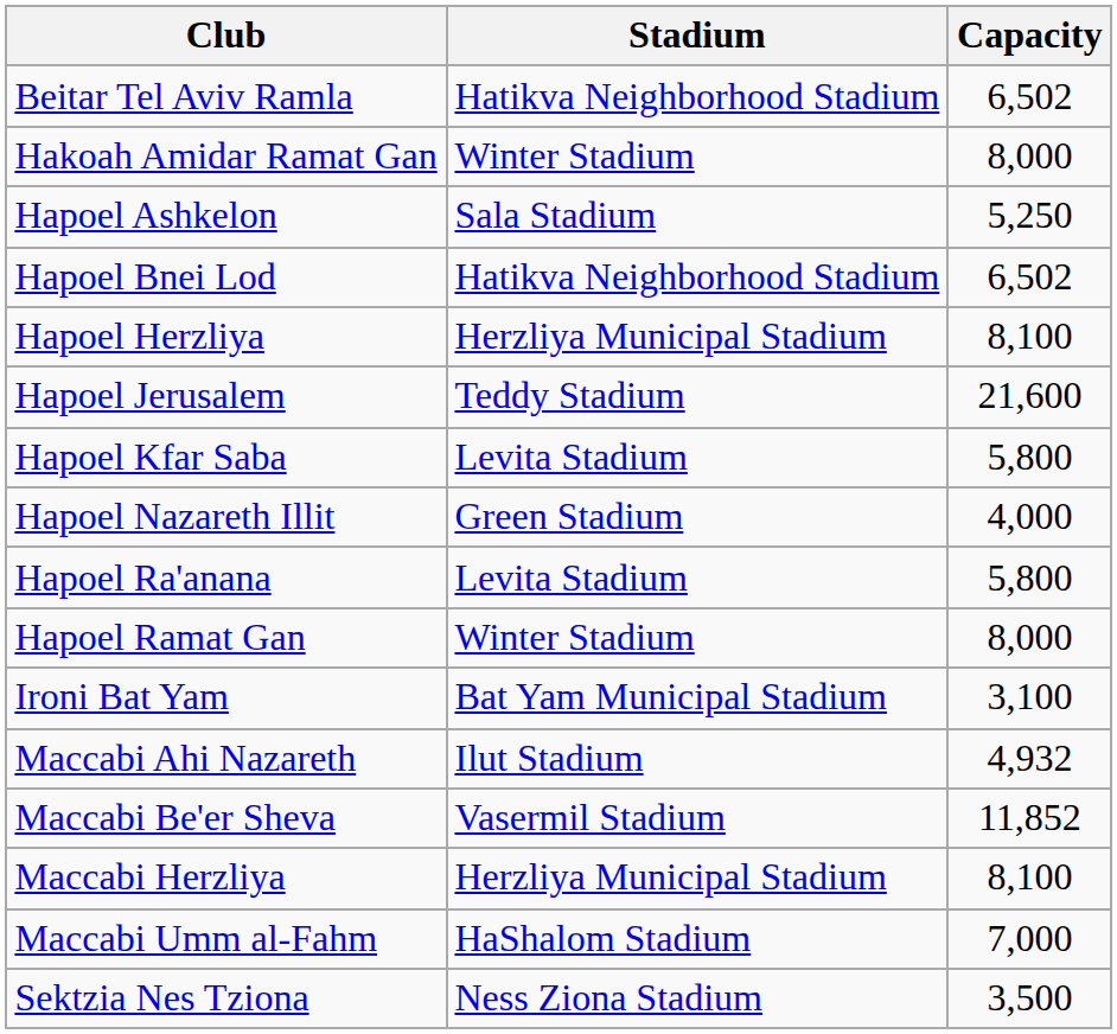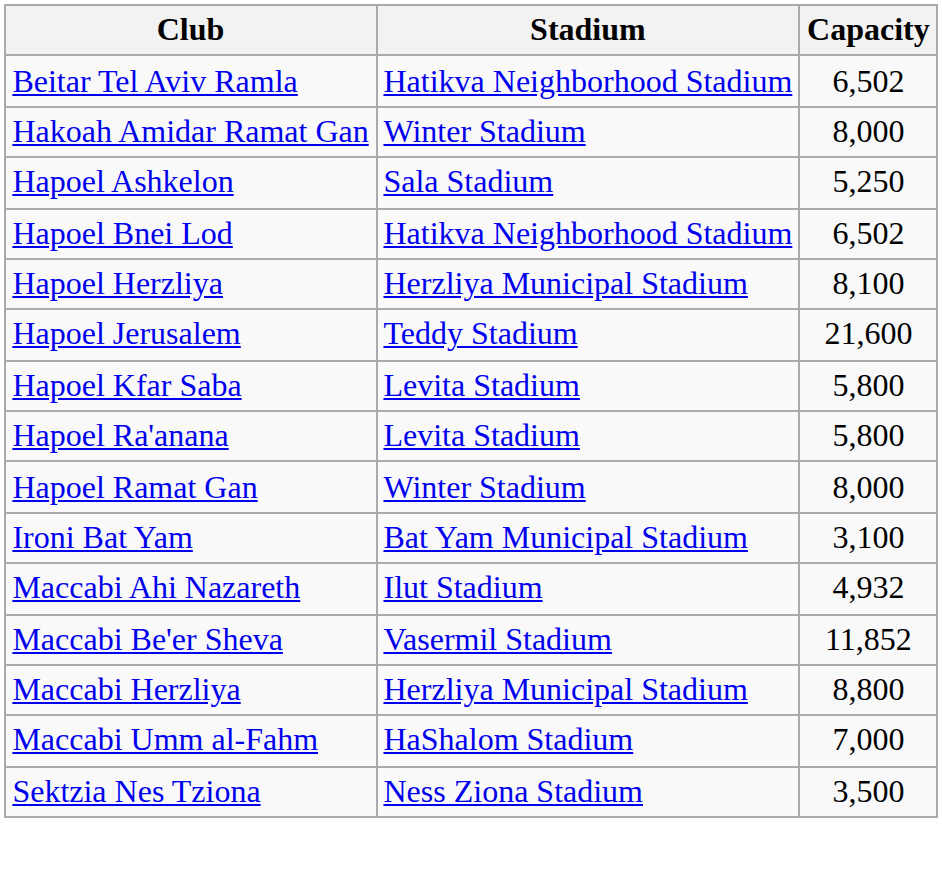 <table class="wikitable sortable">
 <tr>
 <th>Club</th>
 <th>Stadium</th>
 <th>Capacity</th>
 </tr>
 <tr>
 <td><a href='#'>Beitar Tel Aviv Ramla</a></td>
 <td><a href='#'>Hatikva Neighborhood Stadium</a></td>
 <td align="center">6,502</td>
 </tr>
 <tr>
 <td><a href='#'>Hakoah Amidar Ramat Gan</a></td>
 <td><a href='#'>Winter Stadium</a></td>
 <td align="center">8,000</td>
 </tr>
 <tr>
 <td><a href='#'>Hapoel Ashkelon</a></td>
 <td><a href='#'>Sala Stadium</a></td>
 <td align="center">5,250</td>
 </tr>
 <tr>
 <td><a href='#'>Hapoel Bnei Lod</a></td>
 <td><a href='#'>Hatikva Neighborhood Stadium</a></td>
 <td align="center">6,502</td>
 </tr>
 <tr>
 <td><a href='#'>Hapoel Herzliya</a></td>
 <td><a href='#'>Herzliya Municipal Stadium</a></td>
 <td align="center">8,100</td>
 </tr>
 <tr>
 <td><a href='#'>Hapoel Jerusalem</a></td>
 <td><a href='#'>Teddy Stadium</a></td>
 <td align="center">21,600</td>
 </tr>
 <tr>
 <td><a href='#'>Hapoel Kfar Saba</a></td>
 <td><a href='#'>Levita Stadium</a></td>
 <td align="center">5,800</td>
 </tr>
 <tr>
-<td><a href='#'>Hapoel Nazareth Illit</a></td>
-<td><a href='#'>Green Stadium</a></td>
-<td align="center">4,000</td>
-</tr>
-<tr>
 <td><a href='#'>Hapoel Ra'anana</a></td>
 <td><a href='#'>Levita Stadium</a></td>
 <td align="center">5,800</td>
 </tr>
 <tr>
 <td><a href='#'>Hapoel Ramat Gan</a></td>
 <td><a href='#'>Winter Stadium</a></td>
 <td align="center">8,000</td>
 </tr>
 <tr>
 <td><a href='#'>Ironi Bat Yam</a></td>
 <td><a href='#'>Bat Yam Municipal Stadium</a></td>
 <td align="center">3,100</td>
 </tr>
 <tr>
 <td><a href='#'>Maccabi Ahi Nazareth</a></td>
 <td><a href='#'>Ilut Stadium</a></td>
 <td align="center">4,932</td>
 </tr>
 <tr>
 <td><a href='#'>Maccabi Be'er Sheva</a></td>
 <td><a href='#'>Vasermil Stadium</a></td>
 <td align="center">11,852</td>
 </tr>
 <tr>
 <td><a href='#'>Maccabi Herzliya</a></td>
 <td><a href='#'>Herzliya Municipal Stadium</a></td>
-<td align="center">8,100</td>
+<td align="center">8,800</td>
 </tr>
 <tr>
 <td><a href='#'>Maccabi Umm al-Fahm</a></td>
 <td><a href='#'>HaShalom Stadium</a></td>
 <td align="center">7,000</td>
 </tr>
 <tr>
 <td><a href='#'>Sektzia Nes Tziona</a></td>
 <td><a href='#'>Ness Ziona Stadium</a></td>
 <td align="center">3,500</td>
 </tr>
 </table>
